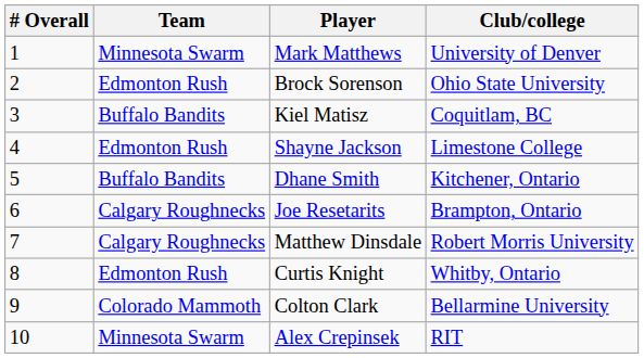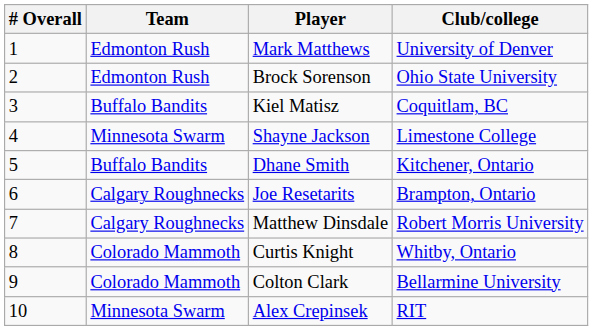 <table class="wikitable">
 <tr>
 <th># Overall</th>
 <th>Team</th>
 <th>Player</th>
 <th>Club/college</th>
 </tr>
 <tr>
 <td>1</td>
-<td><a href='#'>Minnesota Swarm</a></td>
+<td><a href='#'>Edmonton Rush</a></td>
 <td><a href='#'>Mark Matthews</a></td>
 <td><a href='#'>University of Denver</a></td>
 </tr>
 <tr>
 <td>2</td>
 <td><a href='#'>Edmonton Rush</a></td>
 <td>Brock Sorenson</td>
 <td><a href='#'>Ohio State University</a></td>
 </tr>
 <tr>
 <td>3</td>
 <td><a href='#'>Buffalo Bandits</a></td>
 <td>Kiel Matisz</td>
 <td><a href='#'>Coquitlam, BC</a></td>
 </tr>
 <tr>
 <td>4</td>
-<td><a href='#'>Edmonton Rush</a></td>
+<td><a href='#'>Minnesota Swarm</a></td>
 <td><a href='#'>Shayne Jackson</a></td>
 <td><a href='#'>Limestone College</a></td>
 </tr>
 <tr>
 <td>5</td>
 <td><a href='#'>Buffalo Bandits</a></td>
 <td><a href='#'>Dhane Smith</a></td>
 <td><a href='#'>Kitchener, Ontario</a></td>
 </tr>
 <tr>
 <td>6</td>
 <td><a href='#'>Calgary Roughnecks</a></td>
 <td><a href='#'>Joe Resetarits</a></td>
 <td><a href='#'>Brampton, Ontario</a></td>
 </tr>
 <tr>
 <td>7</td>
 <td><a href='#'>Calgary Roughnecks</a></td>
 <td>Matthew Dinsdale</td>
 <td><a href='#'>Robert Morris University</a></td>
 </tr>
 <tr>
 <td>8</td>
-<td><a href='#'>Edmonton Rush</a></td>
+<td><a href='#'>Colorado Mammoth</a></td>
 <td>Curtis Knight</td>
 <td><a href='#'>Whitby, Ontario</a></td>
 </tr>
 <tr>
 <td>9</td>
 <td><a href='#'>Colorado Mammoth</a></td>
 <td>Colton Clark</td>
 <td><a href='#'>Bellarmine University</a></td>
 </tr>
 <tr>
 <td>10</td>
 <td><a href='#'>Minnesota Swarm</a></td>
 <td><a href='#'>Alex Crepinsek</a></td>
 <td><a href='#'>RIT</a></td>
 </tr>
 </table>
